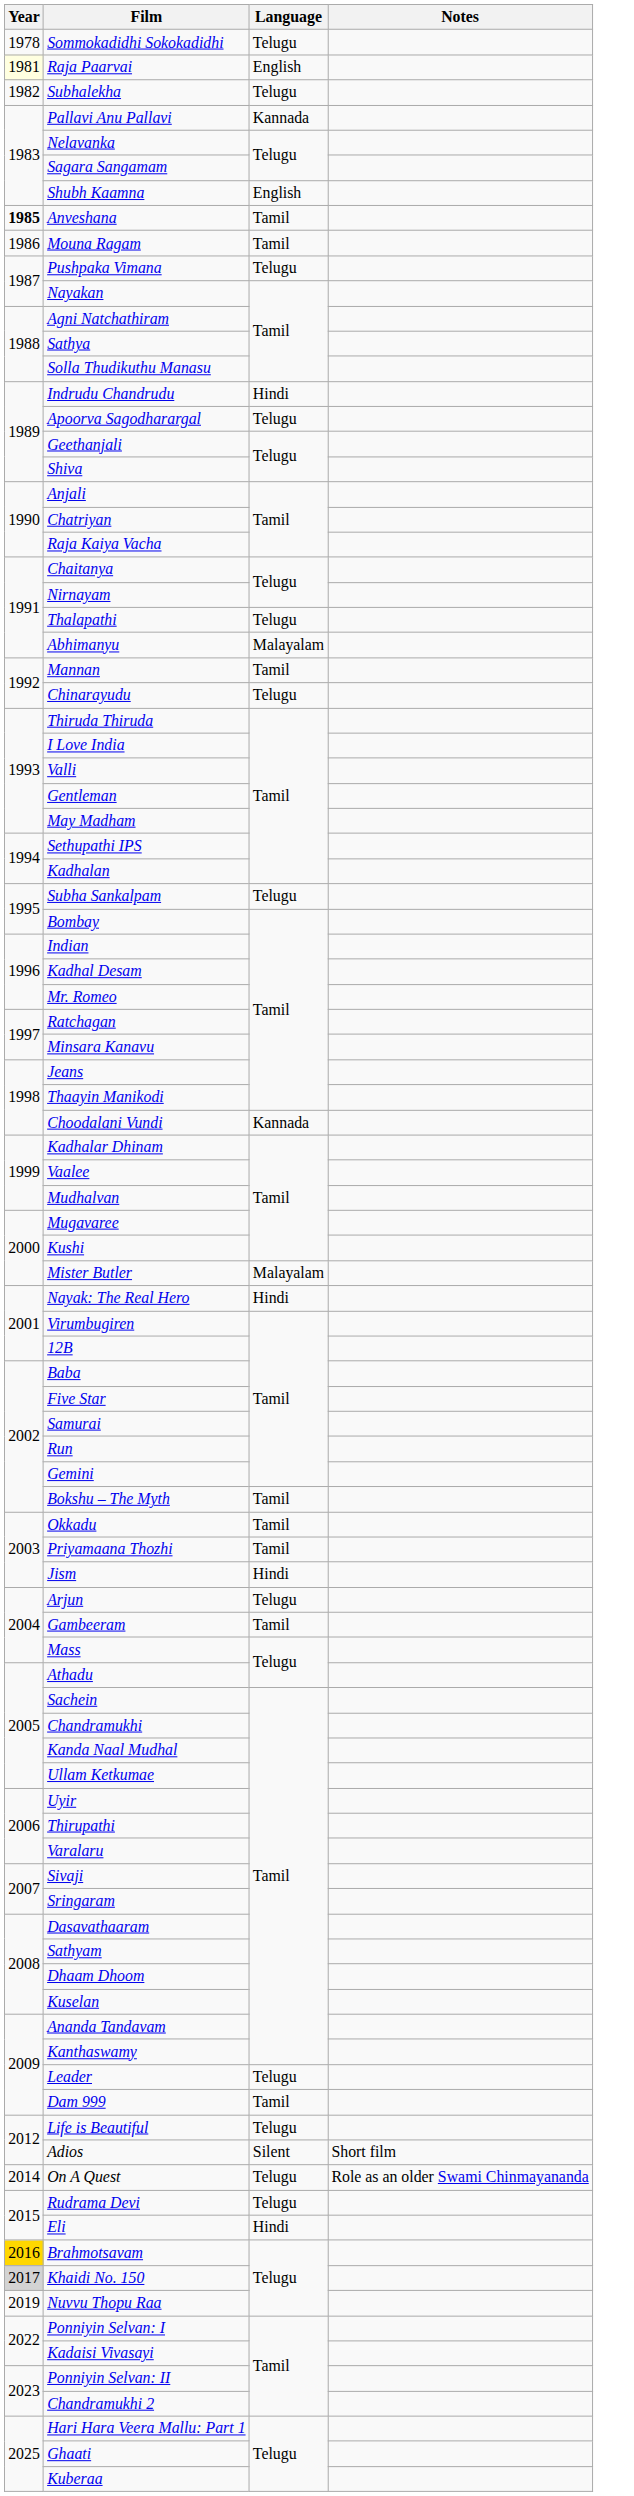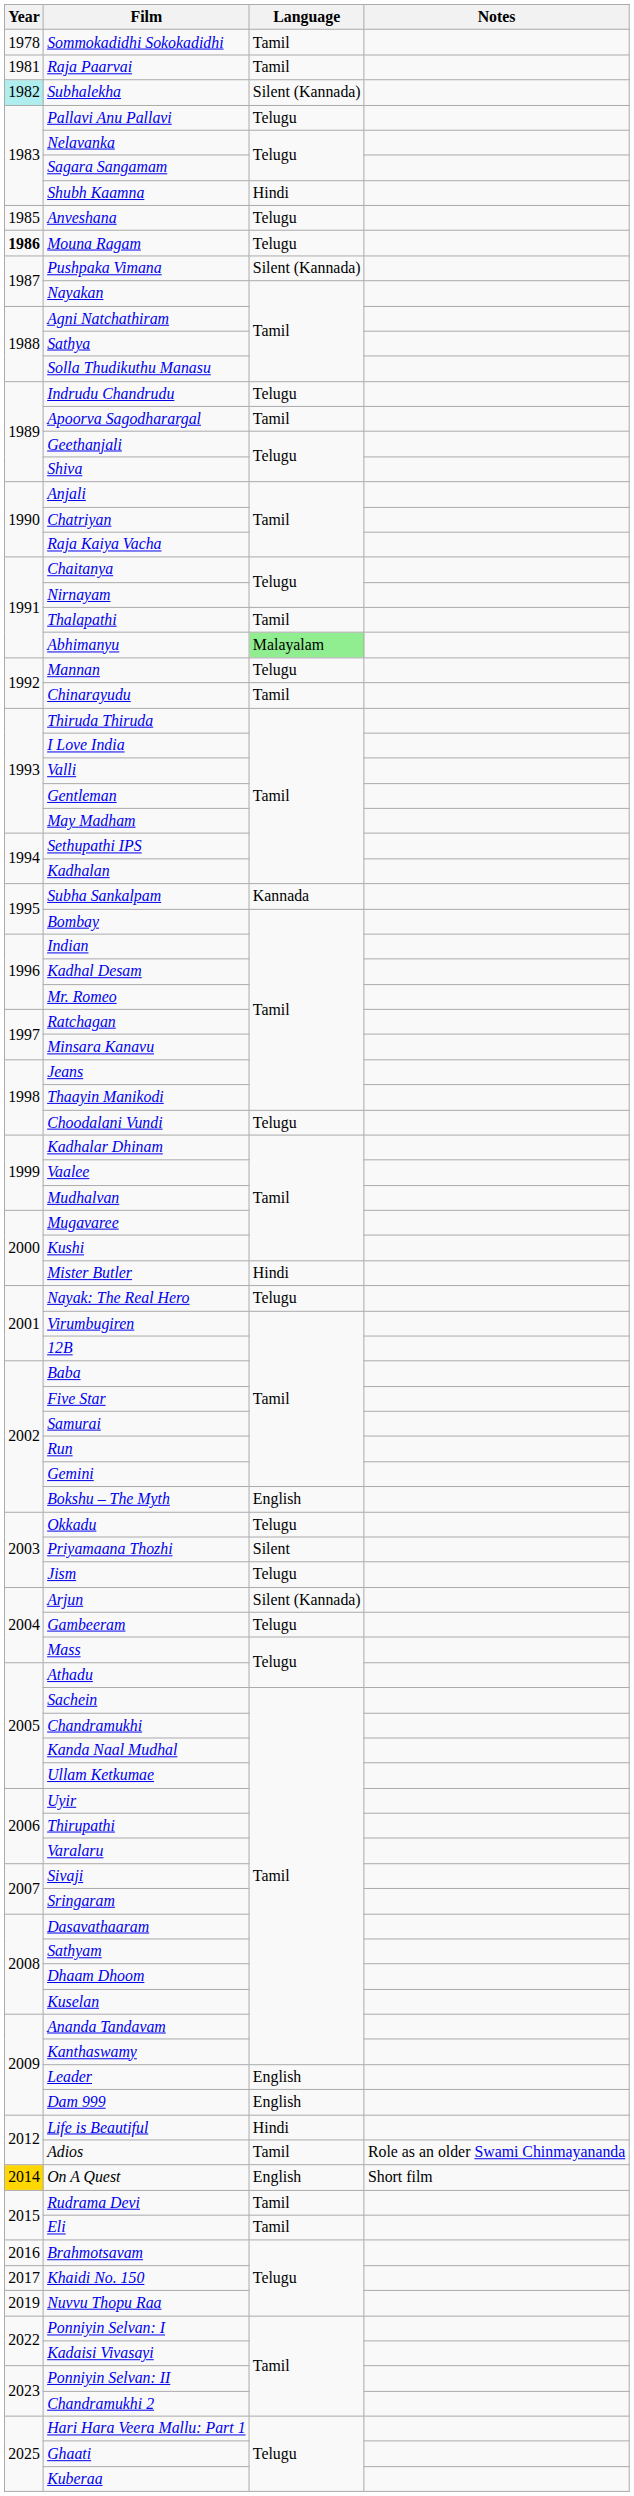 <table class="wikitable sortable">
 <tr>
 <th>Year</th>
 <th>Film</th>
 <th>Language</th>
 <th>Notes</th>
 </tr>
 <tr>
 <td>1978</td>
 <td><em><a href='#'>Sommokadidhi Sokokadidhi</a></em></td>
-<td>Telugu</td>
+<td>Tamil</td>
 <td></td>
 </tr>
 <tr>
-<td style="background: lightyellow;">1981</td>
+<td>1981</td>
 <td><em><a href='#'>Raja Paarvai</a></em></td>
-<td>English</td>
+<td>Tamil</td>
 <td></td>
 </tr>
 <tr>
-<td>1982</td>
+<td style="background: paleturquoise;">1982</td>
 <td><em><a href='#'>Subhalekha</a></em></td>
-<td>Telugu</td>
+<td>Silent (Kannada)</td>
 <td></td>
 </tr>
 <tr>
 <td rowspan="4">1983</td>
 <td><em><a href='#'>Pallavi Anu Pallavi</a></em></td>
-<td>Kannada</td>
+<td>Telugu</td>
 <td></td>
 </tr>
 <tr>
 <td><em><a href='#'>Nelavanka</a></em></td>
 <td rowspan="2">Telugu</td>
 <td></td>
 </tr>
 <tr>
 <td><em><a href='#'>Sagara Sangamam</a></em></td>
 <td></td>
 </tr>
 <tr>
 <td><em><a href='#'>Shubh Kaamna</a></em></td>
-<td>English</td>
+<td>Hindi</td>
 <td></td>
 </tr>
 <tr>
-<td><strong>1985</strong></td>
+<td>1985</td>
 <td><em><a href='#'>Anveshana</a></em></td>
-<td>Tamil</td>
+<td>Telugu</td>
 <td></td>
 </tr>
 <tr>
-<td>1986</td>
+<td><strong>1986</strong></td>
 <td><em><a href='#'>Mouna Ragam</a></em></td>
-<td>Tamil</td>
+<td>Telugu</td>
 <td></td>
 </tr>
 <tr>
 <td rowspan="2">1987</td>
 <td><em><a href='#'>Pushpaka Vimana</a></em></td>
-<td>Telugu</td>
+<td>Silent (Kannada)</td>
 <td></td>
 </tr>
 <tr>
 <td><em><a href='#'>Nayakan</a></em></td>
 <td rowspan="4">Tamil</td>
 <td></td>
 </tr>
 <tr>
 <td rowspan="3">1988</td>
 <td><em><a href='#'>Agni Natchathiram</a></em></td>
 <td></td>
 </tr>
 <tr>
 <td><em><a href='#'>Sathya</a></em></td>
 <td></td>
 </tr>
 <tr>
 <td><em><a href='#'>Solla Thudikuthu Manasu</a></em></td>
 <td></td>
 </tr>
 <tr>
 <td rowspan="4">1989</td>
 <td><em><a href='#'>Indrudu Chandrudu</a></em></td>
-<td>Hindi</td>
+<td>Telugu</td>
 <td></td>
 </tr>
 <tr>
 <td><em><a href='#'>Apoorva Sagodharargal</a></em></td>
-<td>Telugu</td>
+<td>Tamil</td>
 <td></td>
 </tr>
 <tr>
 <td><em><a href='#'>Geethanjali</a></em></td>
 <td rowspan="2">Telugu</td>
 <td></td>
 </tr>
 <tr>
 <td><em><a href='#'>Shiva</a></em></td>
 <td></td>
 </tr>
 <tr>
 <td rowspan="3">1990</td>
 <td><em><a href='#'>Anjali</a></em></td>
 <td rowspan="3">Tamil</td>
 <td></td>
 </tr>
 <tr>
 <td><em><a href='#'>Chatriyan</a></em></td>
 <td></td>
 </tr>
 <tr>
 <td><em><a href='#'>Raja Kaiya Vacha</a></em></td>
 <td></td>
 </tr>
 <tr>
 <td rowspan="4">1991</td>
 <td><em><a href='#'>Chaitanya</a></em></td>
 <td rowspan="2">Telugu</td>
 <td></td>
 </tr>
 <tr>
 <td><em><a href='#'>Nirnayam</a></em></td>
 <td></td>
 </tr>
 <tr>
 <td><em><a href='#'>Thalapathi</a></em></td>
-<td>Telugu</td>
+<td>Tamil</td>
 <td></td>
 </tr>
 <tr>
 <td><em><a href='#'>Abhimanyu</a></em></td>
-<td>Malayalam</td>
+<td style="background: lightgreen;">Malayalam</td>
 <td></td>
 </tr>
 <tr>
 <td rowspan="2">1992</td>
 <td><em><a href='#'>Mannan</a></em></td>
-<td>Tamil</td>
+<td>Telugu</td>
 <td></td>
 </tr>
 <tr>
 <td><em><a href='#'>Chinarayudu</a></em></td>
-<td>Telugu</td>
+<td>Tamil</td>
 <td></td>
 </tr>
 <tr>
 <td rowspan="5">1993</td>
 <td><em><a href='#'>Thiruda Thiruda</a></em></td>
 <td rowspan="7">Tamil</td>
 <td></td>
 </tr>
 <tr>
 <td><em><a href='#'>I Love India</a></em></td>
 <td></td>
 </tr>
 <tr>
 <td><em><a href='#'>Valli</a></em></td>
 <td></td>
 </tr>
 <tr>
 <td><em><a href='#'>Gentleman</a></em></td>
 <td></td>
 </tr>
 <tr>
 <td><em><a href='#'>May Madham</a></em></td>
 <td></td>
 </tr>
 <tr>
 <td rowspan="2">1994</td>
 <td><em><a href='#'>Sethupathi IPS</a></em></td>
 <td></td>
 </tr>
 <tr>
 <td><em><a href='#'>Kadhalan</a></em></td>
 <td></td>
 </tr>
 <tr>
 <td rowspan="2">1995</td>
 <td><em><a href='#'>Subha Sankalpam</a></em></td>
-<td>Telugu</td>
+<td>Kannada</td>
 <td></td>
 </tr>
 <tr>
 <td><em><a href='#'>Bombay</a></em></td>
 <td rowspan="8">Tamil</td>
 <td></td>
 </tr>
 <tr>
 <td rowspan="3">1996</td>
 <td><em><a href='#'>Indian</a></em></td>
 <td></td>
 </tr>
 <tr>
 <td><em><a href='#'>Kadhal Desam</a></em></td>
 <td></td>
 </tr>
 <tr>
 <td><em><a href='#'>Mr. Romeo</a></em></td>
 <td></td>
 </tr>
 <tr>
 <td rowspan="2">1997</td>
 <td><em><a href='#'>Ratchagan</a></em></td>
 <td></td>
 </tr>
 <tr>
 <td><em><a href='#'>Minsara Kanavu</a></em></td>
 <td></td>
 </tr>
 <tr>
 <td rowspan="3">1998</td>
 <td><em><a href='#'>Jeans</a></em></td>
 <td></td>
 </tr>
 <tr>
 <td><em><a href='#'>Thaayin Manikodi</a></em></td>
 <td></td>
 </tr>
 <tr>
 <td><em><a href='#'>Choodalani Vundi</a></em></td>
-<td>Kannada</td>
+<td>Telugu</td>
 <td></td>
 </tr>
 <tr>
 <td rowspan="3">1999</td>
 <td><em><a href='#'>Kadhalar Dhinam</a></em></td>
 <td rowspan="5">Tamil</td>
 <td></td>
 </tr>
 <tr>
 <td><em><a href='#'>Vaalee</a></em></td>
 <td></td>
 </tr>
 <tr>
 <td><em><a href='#'>Mudhalvan</a></em></td>
 <td></td>
 </tr>
 <tr>
 <td rowspan="3">2000</td>
 <td><em><a href='#'>Mugavaree</a></em></td>
 <td></td>
 </tr>
 <tr>
 <td><em><a href='#'>Kushi</a></em></td>
 <td></td>
 </tr>
 <tr>
 <td><em><a href='#'>Mister Butler</a></em></td>
-<td>Malayalam</td>
+<td>Hindi</td>
 <td></td>
 </tr>
 <tr>
 <td rowspan="3">2001</td>
 <td><em><a href='#'>Nayak: The Real Hero</a></em></td>
-<td>Hindi</td>
+<td>Telugu</td>
 <td></td>
 </tr>
 <tr>
 <td><em><a href='#'>Virumbugiren</a></em></td>
 <td rowspan="7">Tamil</td>
 <td></td>
 </tr>
 <tr>
 <td><em><a href='#'>12B</a></em></td>
 <td></td>
 </tr>
 <tr>
 <td rowspan="6">2002</td>
 <td><em><a href='#'>Baba</a></em></td>
 <td></td>
 </tr>
 <tr>
 <td><em><a href='#'>Five Star</a></em></td>
 <td></td>
 </tr>
 <tr>
 <td><em><a href='#'>Samurai</a></em></td>
 <td></td>
 </tr>
 <tr>
 <td><em><a href='#'>Run</a></em></td>
 <td></td>
 </tr>
 <tr>
 <td><em><a href='#'>Gemini</a></em></td>
 <td></td>
 </tr>
 <tr>
 <td><em><a href='#'>Bokshu – The Myth</a></em></td>
-<td>Tamil</td>
+<td>English</td>
 <td></td>
 </tr>
 <tr>
 <td rowspan="3">2003</td>
 <td><em><a href='#'>Okkadu</a></em></td>
-<td>Tamil</td>
+<td>Telugu</td>
 <td></td>
 </tr>
 <tr>
 <td><em><a href='#'>Priyamaana Thozhi</a></em></td>
-<td>Tamil</td>
+<td>Silent</td>
 <td></td>
 </tr>
 <tr>
 <td><em><a href='#'>Jism</a></em></td>
-<td>Hindi</td>
+<td>Telugu</td>
 <td></td>
 </tr>
 <tr>
 <td rowspan="3">2004</td>
 <td><em><a href='#'>Arjun</a></em></td>
-<td>Telugu</td>
+<td>Silent (Kannada)</td>
 <td></td>
 </tr>
 <tr>
 <td><em><a href='#'>Gambeeram</a></em></td>
-<td>Tamil</td>
+<td>Telugu</td>
 <td></td>
 </tr>
 <tr>
 <td><em><a href='#'>Mass</a></em></td>
 <td rowspan="2">Telugu</td>
 <td></td>
 </tr>
 <tr>
 <td rowspan="5">2005</td>
 <td><em><a href='#'>Athadu</a></em></td>
 <td></td>
 </tr>
 <tr>
 <td><em><a href='#'>Sachein</a></em></td>
 <td rowspan="15">Tamil</td>
 <td></td>
 </tr>
 <tr>
 <td><em><a href='#'>Chandramukhi</a></em></td>
 <td></td>
 </tr>
 <tr>
 <td><em><a href='#'>Kanda Naal Mudhal</a></em></td>
 <td></td>
 </tr>
 <tr>
 <td><em><a href='#'>Ullam Ketkumae</a></em></td>
 <td></td>
 </tr>
 <tr>
 <td rowspan="3">2006</td>
 <td><em><a href='#'>Uyir</a></em></td>
 <td></td>
 </tr>
 <tr>
 <td><em><a href='#'>Thirupathi</a></em></td>
 <td></td>
 </tr>
 <tr>
 <td><em><a href='#'>Varalaru</a></em></td>
 <td></td>
 </tr>
 <tr>
 <td rowspan="2">2007</td>
 <td><em><a href='#'>Sivaji</a></em></td>
 <td></td>
 </tr>
 <tr>
 <td><em><a href='#'>Sringaram</a></em></td>
 <td></td>
 </tr>
 <tr>
 <td rowspan="4">2008</td>
 <td><em><a href='#'>Dasavathaaram</a></em></td>
 <td></td>
 </tr>
 <tr>
 <td><em><a href='#'>Sathyam</a></em></td>
 <td></td>
 </tr>
 <tr>
 <td><em><a href='#'>Dhaam Dhoom</a></em></td>
 <td></td>
 </tr>
 <tr>
 <td><em><a href='#'>Kuselan</a></em></td>
 <td></td>
 </tr>
 <tr>
 <td rowspan="4">2009</td>
 <td><em><a href='#'>Ananda Tandavam</a></em></td>
 <td></td>
 </tr>
 <tr>
 <td><em><a href='#'>Kanthaswamy</a></em></td>
 <td></td>
 </tr>
 <tr>
 <td><em><a href='#'>Leader</a></em></td>
-<td>Telugu</td>
+<td>English</td>
 <td></td>
 </tr>
 <tr>
 <td><em><a href='#'>Dam 999</a></em></td>
-<td>Tamil</td>
+<td>English</td>
 <td></td>
 </tr>
 <tr>
 <td rowspan="2">2012</td>
 <td><em><a href='#'>Life is Beautiful</a></em></td>
-<td>Telugu</td>
+<td>Hindi</td>
 <td></td>
 </tr>
 <tr>
 <td><em>Adios</em></td>
-<td>Silent</td>
-<td>Short film</td>
+<td>Tamil</td>
+<td>Role as an older <a href='#'>Swami Chinmayananda</a></td>
 </tr>
 <tr>
-<td>2014</td>
+<td style="background: gold;">2014</td>
 <td><em>On A Quest</em></td>
-<td>Telugu</td>
-<td>Role as an older <a href='#'>Swami Chinmayananda</a></td>
+<td>English</td>
+<td>Short film</td>
 </tr>
 <tr>
 <td rowspan="2">2015</td>
 <td><em><a href='#'>Rudrama Devi</a></em></td>
-<td>Telugu</td>
+<td>Tamil</td>
 <td></td>
 </tr>
 <tr>
 <td><em><a href='#'>Eli</a></em></td>
-<td>Hindi</td>
+<td>Tamil</td>
 <td></td>
 </tr>
 <tr>
-<td style="background: gold;">2016</td>
+<td>2016</td>
 <td><em><a href='#'>Brahmotsavam</a></em></td>
 <td rowspan="3">Telugu</td>
 <td></td>
 </tr>
 <tr>
-<td style="background: lightgrey;">2017</td>
+<td>2017</td>
 <td><em><a href='#'>Khaidi No. 150</a></em></td>
 <td></td>
 </tr>
 <tr>
 <td>2019</td>
 <td><em><a href='#'>Nuvvu Thopu Raa</a></em></td>
 <td></td>
 </tr>
 <tr>
 <td rowspan="2">2022</td>
 <td><em><a href='#'>Ponniyin Selvan: I</a></em></td>
 <td rowspan="4">Tamil</td>
 <td></td>
 </tr>
 <tr>
 <td><em><a href='#'>Kadaisi Vivasayi</a></em></td>
 <td></td>
 </tr>
 <tr>
 <td rowspan="2">2023</td>
 <td><em><a href='#'>Ponniyin Selvan: II</a></em></td>
 <td></td>
 </tr>
 <tr>
 <td><em><a href='#'>Chandramukhi 2</a></em></td>
 <td></td>
 </tr>
 <tr>
 <td rowspan="3">2025</td>
 <td><em><a href='#'>Hari Hara Veera Mallu: Part 1</a></em></td>
 <td rowspan="3">Telugu</td>
 <td></td>
 </tr>
 <tr>
 <td><em><a href='#'>Ghaati</a></em></td>
 <td></td>
 </tr>
 <tr>
 <td><em><a href='#'>Kuberaa</a></em></td>
 <td></td>
 </tr>
 </table>
